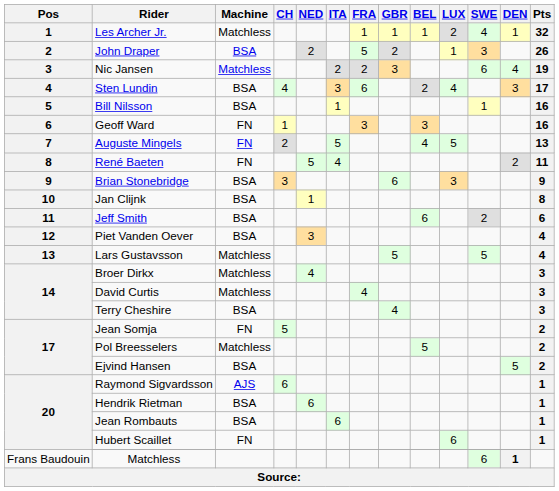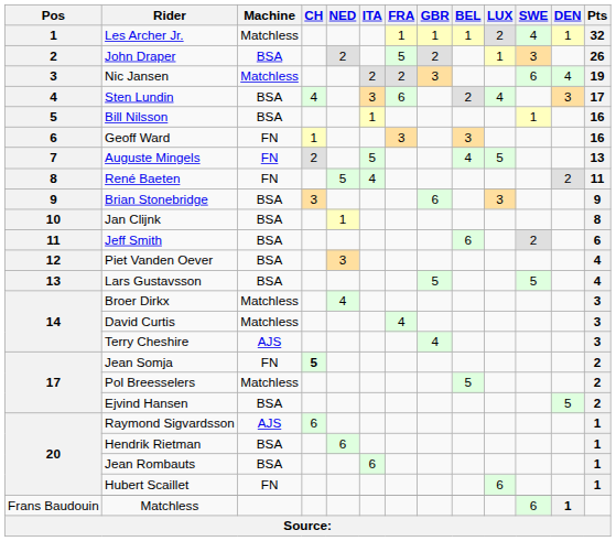 <table class="wikitable" style="font-size: 95%; text-align:center">
 <tr valign="top">
 <th valign="middle">Pos</th>
 <th valign="middle">Rider</th>
 <th valign="middle">Machine</th>
 <th><a href='#'>CH</a><br></th>
 <th><a href='#'>NED</a><br></th>
 <th><a href='#'>ITA</a><br></th>
 <th><a href='#'>FRA</a><br></th>
 <th><a href='#'>GBR</a><br></th>
 <th><a href='#'>BEL</a><br></th>
 <th><a href='#'>LUX</a><br></th>
 <th><a href='#'>SWE</a><br></th>
 <th><a href='#'>DEN</a><br></th>
 <th valign="middle">Pts</th>
 </tr>
 <tr>
 <th>1</th>
 <td align=left> <a href='#'>Les Archer Jr.</a></td>
 <td>Matchless</td>
 <td></td>
 <td></td>
 <td></td>
 <td style="background:#ffffbf;">1</td>
 <td style="background:#ffffbf;">1</td>
 <td style="background:#ffffbf;">1</td>
 <td style="background:#dfdfdf;">2</td>
 <td style="background:#dfffdf;">4</td>
 <td style="background:#ffffbf;">1</td>
 <th>32</th>
 </tr>
 <tr>
 <th>2</th>
 <td align=left> <a href='#'>John Draper</a></td>
 <td><a href='#'>BSA</a></td>
 <td></td>
 <td style="background:#dfdfdf;">2</td>
 <td></td>
 <td style="background:#dfffdf;">5</td>
 <td style="background:#dfdfdf;">2</td>
 <td></td>
 <td style="background:#ffffbf;">1</td>
 <td style="background:#ffdf9f;">3</td>
 <td></td>
 <th>26</th>
 </tr>
 <tr>
 <th>3</th>
 <td align=left> Nic Jansen</td>
 <td><a href='#'>Matchless</a></td>
 <td></td>
 <td></td>
 <td style="background:#dfdfdf;">2</td>
 <td style="background:#dfdfdf;">2</td>
 <td style="background:#ffdf9f;">3</td>
 <td></td>
 <td></td>
 <td style="background:#dfffdf;">6</td>
 <td style="background:#dfffdf;">4</td>
 <th>19</th>
 </tr>
 <tr>
 <th>4</th>
 <td align=left> <a href='#'>Sten Lundin</a></td>
 <td>BSA</td>
 <td style="background:#dfffdf;">4</td>
 <td></td>
 <td style="background:#ffdf9f;">3</td>
 <td style="background:#dfffdf;">6</td>
 <td></td>
 <td style="background:#dfdfdf;">2</td>
 <td style="background:#dfffdf;">4</td>
 <td></td>
 <td style="background:#ffdf9f;">3</td>
 <th>17</th>
 </tr>
 <tr>
 <th>5</th>
 <td align=left> <a href='#'>Bill Nilsson</a></td>
 <td>BSA</td>
 <td></td>
 <td></td>
 <td style="background:#ffffbf;">1</td>
 <td></td>
 <td></td>
 <td></td>
 <td></td>
 <td style="background:#ffffbf;">1</td>
 <td></td>
 <th>16</th>
 </tr>
 <tr>
 <th>6</th>
 <td align=left> Geoff Ward</td>
 <td>FN</td>
 <td style="background:#ffffbf;">1</td>
 <td></td>
 <td></td>
 <td style="background:#ffdf9f;">3</td>
 <td></td>
 <td style="background:#ffdf9f;">3</td>
 <td></td>
 <td></td>
 <td></td>
 <th>16</th>
 </tr>
 <tr>
 <th>7</th>
 <td align=left> <a href='#'>Auguste Mingels</a></td>
 <td><a href='#'>FN</a></td>
 <td style="background:#dfdfdf;">2</td>
 <td></td>
 <td style="background:#dfffdf;">5</td>
 <td></td>
 <td></td>
 <td style="background:#dfffdf;">4</td>
 <td style="background:#dfffdf;">5</td>
 <td></td>
 <td></td>
 <th>13</th>
 </tr>
 <tr>
 <th>8</th>
 <td align=left> <a href='#'>René Baeten</a></td>
 <td>FN</td>
 <td></td>
 <td style="background:#dfffdf;">5</td>
 <td style="background:#dfffdf;">4</td>
 <td></td>
 <td></td>
 <td></td>
 <td></td>
 <td></td>
 <td style="background:#dfdfdf;">2</td>
 <th>11</th>
 </tr>
 <tr>
 <th>9</th>
 <td align=left> <a href='#'>Brian Stonebridge</a></td>
 <td>BSA</td>
 <td style="background:#ffdf9f;">3</td>
 <td></td>
 <td></td>
 <td></td>
 <td style="background:#dfffdf;">6</td>
 <td></td>
 <td style="background:#ffdf9f;">3</td>
 <td></td>
 <td></td>
 <th>9</th>
 </tr>
 <tr>
 <th>10</th>
 <td align=left> Jan Clijnk</td>
 <td>BSA</td>
 <td></td>
 <td style="background:#ffffbf;">1</td>
 <td></td>
 <td></td>
 <td></td>
 <td></td>
 <td></td>
 <td></td>
 <td></td>
 <th>8</th>
 </tr>
 <tr>
 <th>11</th>
 <td align=left> <a href='#'>Jeff Smith</a></td>
 <td>BSA</td>
 <td></td>
 <td></td>
 <td></td>
 <td></td>
 <td></td>
 <td style="background:#dfffdf;">6</td>
 <td></td>
 <td style="background:#dfdfdf;">2</td>
 <td></td>
 <th>6</th>
 </tr>
 <tr>
 <th>12</th>
 <td align=left> Piet Vanden Oever</td>
 <td>BSA</td>
 <td></td>
 <td style="background:#ffdf9f;">3</td>
 <td></td>
 <td></td>
 <td></td>
 <td></td>
 <td></td>
 <td></td>
 <td></td>
 <th>4</th>
 </tr>
 <tr>
 <th>13</th>
 <td align=left> Lars Gustavsson</td>
-<td>Matchless</td>
+<td>BSA</td>
 <td></td>
 <td></td>
 <td></td>
 <td></td>
 <td style="background:#dfffdf;">5</td>
 <td></td>
 <td></td>
 <td style="background:#dfffdf;">5</td>
 <td></td>
 <th>4</th>
 </tr>
 <tr>
 <th rowspan=3>14</th>
 <td align=left> Broer Dirkx</td>
 <td>Matchless</td>
 <td></td>
 <td style="background:#dfffdf;">4</td>
 <td></td>
 <td></td>
 <td></td>
 <td></td>
 <td></td>
 <td></td>
 <td></td>
 <th>3</th>
 </tr>
 <tr>
 <td align=left> David Curtis</td>
 <td>Matchless</td>
 <td></td>
 <td></td>
 <td></td>
 <td style="background:#dfffdf;">4</td>
 <td></td>
 <td></td>
 <td></td>
 <td></td>
 <td></td>
 <th>3</th>
 </tr>
 <tr>
 <td align=left> Terry Cheshire</td>
-<td>BSA</td>
+<td><a href='#'>AJS</a></td>
 <td></td>
 <td></td>
 <td></td>
 <td></td>
 <td style="background:#dfffdf;">4</td>
 <td></td>
 <td></td>
 <td></td>
 <td></td>
 <th>3</th>
 </tr>
 <tr>
 <th rowspan=3>17</th>
 <td align=left> Jean Somja</td>
 <td>FN</td>
-<td style="background:#dfffdf;">5</td>
+<td style="background:#dfffdf;"><strong>5</strong></td>
 <td></td>
 <td></td>
 <td></td>
 <td></td>
 <td></td>
 <td></td>
 <td></td>
 <td></td>
 <th>2</th>
 </tr>
 <tr>
 <td align=left> Pol Breesselers</td>
 <td>Matchless</td>
 <td></td>
 <td></td>
 <td></td>
 <td></td>
 <td></td>
 <td style="background:#dfffdf;">5</td>
 <td></td>
 <td></td>
 <td></td>
 <th>2</th>
 </tr>
 <tr>
 <td align=left> Ejvind Hansen</td>
 <td>BSA</td>
 <td></td>
 <td></td>
 <td></td>
 <td></td>
 <td></td>
 <td></td>
 <td></td>
 <td></td>
 <td style="background:#dfffdf;">5</td>
 <th>2</th>
 </tr>
 <tr>
 <th rowspan=5>20</th>
 <td align=left> Raymond Sigvardsson</td>
 <td><a href='#'>AJS</a></td>
 <td style="background:#dfffdf;">6</td>
 <td></td>
 <td></td>
 <td></td>
 <td></td>
 <td></td>
 <td></td>
 <td></td>
 <td></td>
 <th>1</th>
 </tr>
 <tr>
 <td align=left> Hendrik Rietman</td>
 <td>BSA</td>
 <td></td>
 <td style="background:#dfffdf;">6</td>
 <td></td>
 <td></td>
 <td></td>
 <td></td>
 <td></td>
 <td></td>
 <td></td>
 <th>1</th>
 </tr>
 <tr>
 <td align=left> Jean Rombauts</td>
 <td>BSA</td>
 <td></td>
 <td></td>
 <td style="background:#dfffdf;">6</td>
 <td></td>
 <td></td>
 <td></td>
 <td></td>
 <td></td>
 <td></td>
 <th>1</th>
 </tr>
 <tr>
 <td align=left> Hubert Scaillet</td>
 <td>FN</td>
 <td></td>
 <td></td>
 <td></td>
 <td></td>
 <td></td>
 <td></td>
 <td style="background:#dfffdf;">6</td>
 <td></td>
 <td></td>
 <th>1</th>
 </tr>
 <tr>
 </tr>
 <tr>
 <td align=left> Frans Baudouin</td>
 <td>Matchless</td>
 <td></td>
 <td></td>
 <td></td>
 <td></td>
 <td></td>
 <td></td>
 <td></td>
 <td></td>
 <td style="background:#dfffdf;">6</td>
 <th>1</th>
 </tr>
 <tr>
 <th colspan=13>Source:</th>
 </tr>
 </table>
